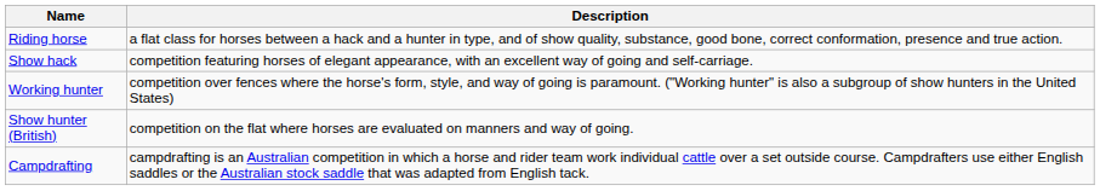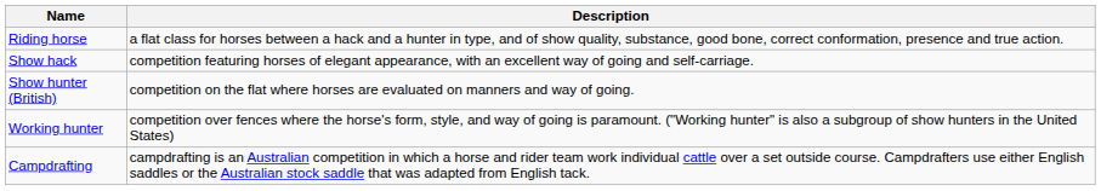 <table class="wikitable" border="1">
 <tr>
 <th>Name</th>
 <th>Description</th>
 </tr>
 <tr>
 <td><a href='#'>Riding horse</a></td>
 <td>a flat class for horses between a hack and a hunter in type, and of show quality, substance, good bone, correct conformation, presence and true action.</td>
 </tr>
 <tr>
 <td><a href='#'>Show hack</a></td>
 <td>competition featuring horses of elegant appearance, with an excellent way of going and self-carriage.</td>
 </tr>
 <tr>
+<td><a href='#'>Show hunter (British)</a></td>
+<td>competition on the flat where horses are evaluated on manners and way of going.</td>
+</tr>
+<tr>
 <td><a href='#'>Working hunter</a></td>
 <td>competition over fences where the horse's form, style, and way of going is paramount. ("Working hunter" is also a subgroup of show hunters in the United States)</td>
-</tr>
-<tr>
-<td><a href='#'>Show hunter (British)</a></td>
-<td>competition on the flat where horses are evaluated on manners and way of going.</td>
 </tr>
 <tr>
 <td><a href='#'>Campdrafting</a></td>
 <td>campdrafting is an <a href='#'>Australian</a> competition in which a horse and rider team work individual <a href='#'>cattle</a> over a set outside course. Campdrafters use either English saddles or the <a href='#'>Australian stock saddle</a> that was adapted from English tack.</td>
 </tr>
 </table>
